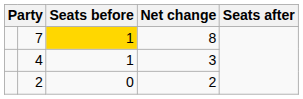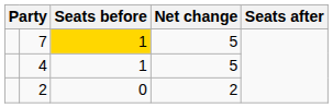 <table class=wikitable style="text-align:right">
 <tr>
 <th colspan="2">Party</th>
 <th>Seats before</th>
 <th>Net change</th>
 <th>Seats after</th>
 </tr>
 <tr>
 <td></td>
 <td>7</td>
 <td style="background: gold;"> 1</td>
-<td>8</td>
+<td>5</td>
 </tr>
 <tr>
 <td></td>
 <td>4</td>
 <td> 1</td>
-<td>3</td>
+<td>5</td>
 </tr>
 <tr>
 <td></td>
 <td>2</td>
 <td> 0</td>
 <td>2</td>
 </tr>
 </table>
